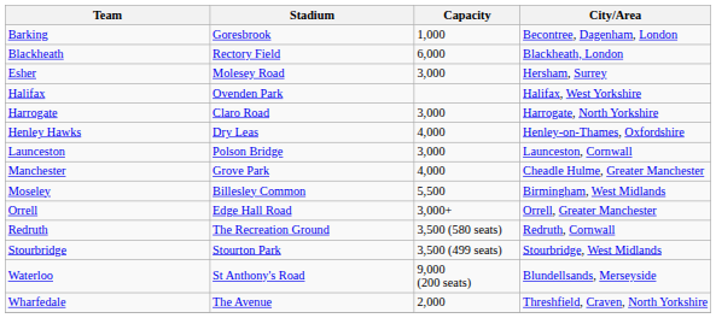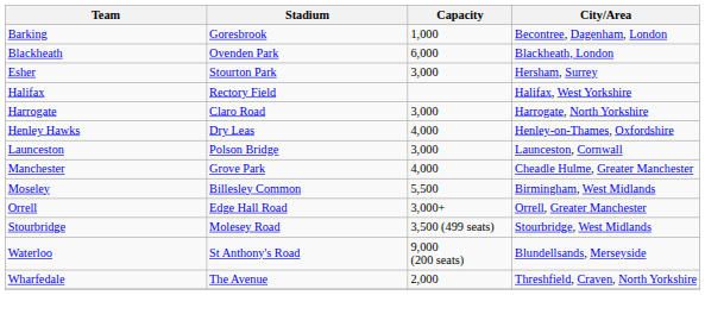 <table class="wikitable sortable">
 <tr>
 <th width=29%>Team</th>
 <th width=29%>Stadium</th>
 <th width=15%>Capacity</th>
 <th width=30%>City/Area</th>
 </tr>
 <tr>
 <td><a href='#'>Barking</a></td>
 <td><a href='#'>Goresbrook</a></td>
 <td>1,000</td>
 <td><a href='#'>Becontree</a>, <a href='#'>Dagenham</a>, <a href='#'>London</a></td>
 </tr>
 <tr>
 <td><a href='#'>Blackheath</a></td>
-<td><a href='#'>Rectory Field</a></td>
+<td><a href='#'>Ovenden Park</a></td>
 <td>6,000</td>
 <td><a href='#'>Blackheath, London</a></td>
 </tr>
 <tr>
 <td><a href='#'>Esher</a></td>
-<td><a href='#'>Molesey Road</a></td>
+<td><a href='#'>Stourton Park</a></td>
 <td>3,000</td>
 <td><a href='#'>Hersham</a>, <a href='#'>Surrey</a></td>
 </tr>
 <tr>
 <td><a href='#'>Halifax</a></td>
-<td><a href='#'>Ovenden Park</a></td>
+<td><a href='#'>Rectory Field</a></td>
 <td></td>
 <td><a href='#'>Halifax</a>, <a href='#'>West Yorkshire</a></td>
 </tr>
 <tr>
 <td><a href='#'>Harrogate</a></td>
 <td><a href='#'>Claro Road</a></td>
 <td>3,000</td>
 <td><a href='#'>Harrogate</a>, <a href='#'>North Yorkshire</a></td>
 </tr>
 <tr>
 <td><a href='#'>Henley Hawks</a></td>
 <td><a href='#'>Dry Leas</a></td>
 <td>4,000</td>
 <td><a href='#'>Henley-on-Thames</a>, <a href='#'>Oxfordshire</a></td>
 </tr>
 <tr>
 <td><a href='#'>Launceston</a></td>
 <td><a href='#'>Polson Bridge</a></td>
 <td>3,000</td>
 <td><a href='#'>Launceston</a>, <a href='#'>Cornwall</a></td>
 </tr>
 <tr>
 <td><a href='#'>Manchester</a></td>
 <td><a href='#'>Grove Park</a></td>
 <td>4,000</td>
 <td><a href='#'>Cheadle Hulme</a>, <a href='#'>Greater Manchester</a></td>
 </tr>
 <tr>
 <td><a href='#'>Moseley</a></td>
 <td><a href='#'>Billesley Common</a></td>
 <td>5,500</td>
 <td><a href='#'>Birmingham</a>, <a href='#'>West Midlands</a></td>
 </tr>
 <tr>
 <td><a href='#'>Orrell</a></td>
 <td><a href='#'>Edge Hall Road</a></td>
 <td>3,000+</td>
 <td><a href='#'>Orrell</a>, <a href='#'>Greater Manchester</a></td>
 </tr>
 <tr>
-<td><a href='#'>Redruth</a></td>
-<td><a href='#'>The Recreation Ground</a></td>
-<td>3,500 (580 seats)</td>
-<td><a href='#'>Redruth</a>, <a href='#'>Cornwall</a></td>
-</tr>
-<tr>
 <td><a href='#'>Stourbridge</a></td>
-<td><a href='#'>Stourton Park</a></td>
+<td><a href='#'>Molesey Road</a></td>
 <td>3,500 (499 seats)</td>
 <td><a href='#'>Stourbridge</a>, <a href='#'>West Midlands</a></td>
 </tr>
 <tr>
 <td><a href='#'>Waterloo</a></td>
 <td><a href='#'>St Anthony's Road</a></td>
 <td>9,000<br>(200 seats)</td>
 <td><a href='#'>Blundellsands</a>, <a href='#'>Merseyside</a></td>
 </tr>
 <tr>
 <td><a href='#'>Wharfedale</a></td>
 <td><a href='#'>The Avenue</a></td>
 <td>2,000</td>
 <td><a href='#'>Threshfield</a>, <a href='#'>Craven</a>, <a href='#'>North Yorkshire</a></td>
 </tr>
 <tr>
 </tr>
 </table>
